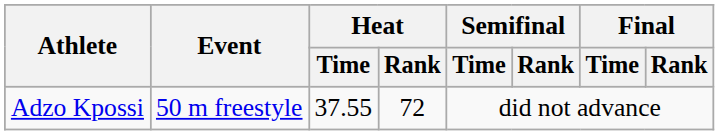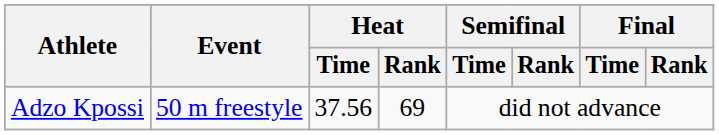 <table class=wikitable style="font-size:90%">
 <tr>
 <th rowspan="2">Athlete</th>
 <th rowspan="2">Event</th>
 <th colspan="2">Heat</th>
 <th colspan="2">Semifinal</th>
 <th colspan="2">Final</th>
 </tr>
 <tr style="font-size:95%">
 <th>Time</th>
 <th>Rank</th>
 <th>Time</th>
 <th>Rank</th>
 <th>Time</th>
 <th>Rank</th>
 </tr>
 <tr align=center>
 <td align=left><a href='#'>Adzo Kpossi</a></td>
 <td align=left><a href='#'>50 m freestyle</a></td>
-<td>37.55</td>
-<td>72</td>
+<td>37.56</td>
+<td>69</td>
 <td colspan=4>did not advance</td>
 </tr>
 </table>
